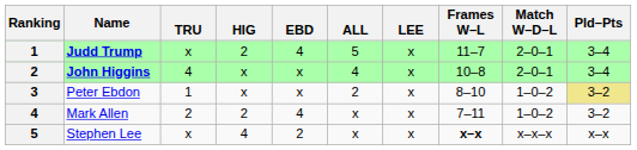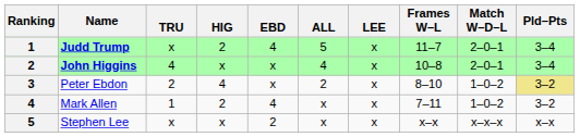 <table class="wikitable" style="text-align:center">
 <tr>
 <th width=60>Ranking</th>
 <th class="unsortable" style="width:110px;">Name</th>
 <th width=60><br> TRU</th>
 <th width=60><br> HIG</th>
 <th width=60><br> EBD</th>
 <th width=60><br> ALL</th>
 <th width=60><br> LEE</th>
 <th ! width=70>Frames<br>W–L</th>
 <th width=70>Match<br>W–D–L</th>
 <th width=70>Pld–Pts</th>
 </tr>
 <tr style="background:#afa;">
 <th>1</th>
 <td style="text-align:left;"><strong><a href='#'>Judd Trump</a></strong></td>
 <td>x</td>
 <td>2</td>
 <td>4</td>
 <td>5</td>
 <td>x</td>
 <td>11–7</td>
 <td>2–0–1</td>
 <td>3–4</td>
 </tr>
 <tr style="background:#afa;">
 <th>2</th>
 <td style="text-align:left;"><strong><a href='#'>John Higgins</a></strong></td>
 <td>4</td>
 <td>x</td>
 <td>x</td>
 <td>4</td>
 <td>x</td>
 <td>10–8</td>
 <td>2–0–1</td>
 <td>3–4</td>
 </tr>
 <tr>
 <th>3</th>
 <td style="text-align:left;"><a href='#'>Peter Ebdon</a></td>
-<td>1</td>
-<td>x</td>
+<td>2</td>
+<td>4</td>
 <td>x</td>
 <td>2</td>
 <td>x</td>
 <td>8–10</td>
 <td>1–0–2</td>
 <td style="background: khaki;">3–2</td>
 </tr>
 <tr>
 <th>4</th>
 <td style="text-align:left;"><a href='#'>Mark Allen</a></td>
-<td>2</td>
+<td>1</td>
 <td>2</td>
 <td>4</td>
 <td>x</td>
 <td>x</td>
 <td>7–11</td>
 <td>1–0–2</td>
 <td>3–2</td>
 </tr>
 <tr>
 <th>5</th>
 <td style="text-align:left;"><a href='#'>Stephen Lee</a></td>
 <td>x</td>
-<td>4</td>
+<td>x</td>
 <td>2</td>
 <td>x</td>
 <td>x</td>
-<td><strong>x–x</strong></td>
+<td>x–x</td>
 <td>x–x–x</td>
 <td>x–x</td>
 </tr>
 </table>
